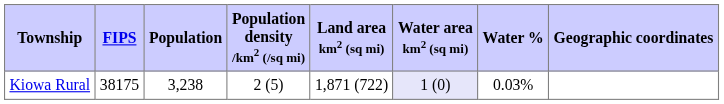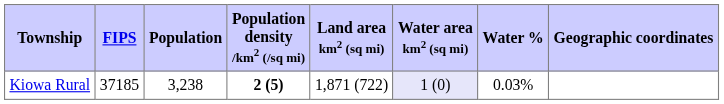 <table class="toccolours" border=1 cellspacing=0 cellpadding=4 style="text-align:center; border-collapse:collapse; font-size:90%;">
 <tr style="background:#ccccff">
 <th>Township</th>
 <th><a href='#'>FIPS</a></th>
 <th>Population</th>
 <th>Population<br>density<br><small>/km<sup>2</sup> (/sq mi)</small></th>
 <th>Land area<br><small>km<sup>2</sup> (sq mi)</small></th>
 <th>Water area<br><small>km<sup>2</sup> (sq mi)</small></th>
 <th>Water %</th>
 <th>Geographic coordinates</th>
 </tr>
 <tr>
 <td><a href='#'>Kiowa Rural</a></td>
-<td>38175</td>
+<td>37185</td>
 <td>3,238</td>
-<td>2 (5)</td>
+<td><strong>2 (5)</strong></td>
 <td>1,871 (722)</td>
 <td style="background: lavender;">1 (0)</td>
 <td>0.03%</td>
 <td></td>
 </tr>
 </table>
